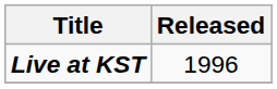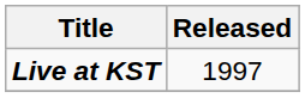 <table class="wikitable" style="text-align: center; font-size:95%;">
 <tr>
 <th>Title</th>
 <th>Released</th>
 </tr>
 <tr>
 <td><strong><em>Live at KST</em></strong></td>
-<td>1996</td>
+<td>1997</td>
 </tr>
 <tr>
 </tr>
 </table>
